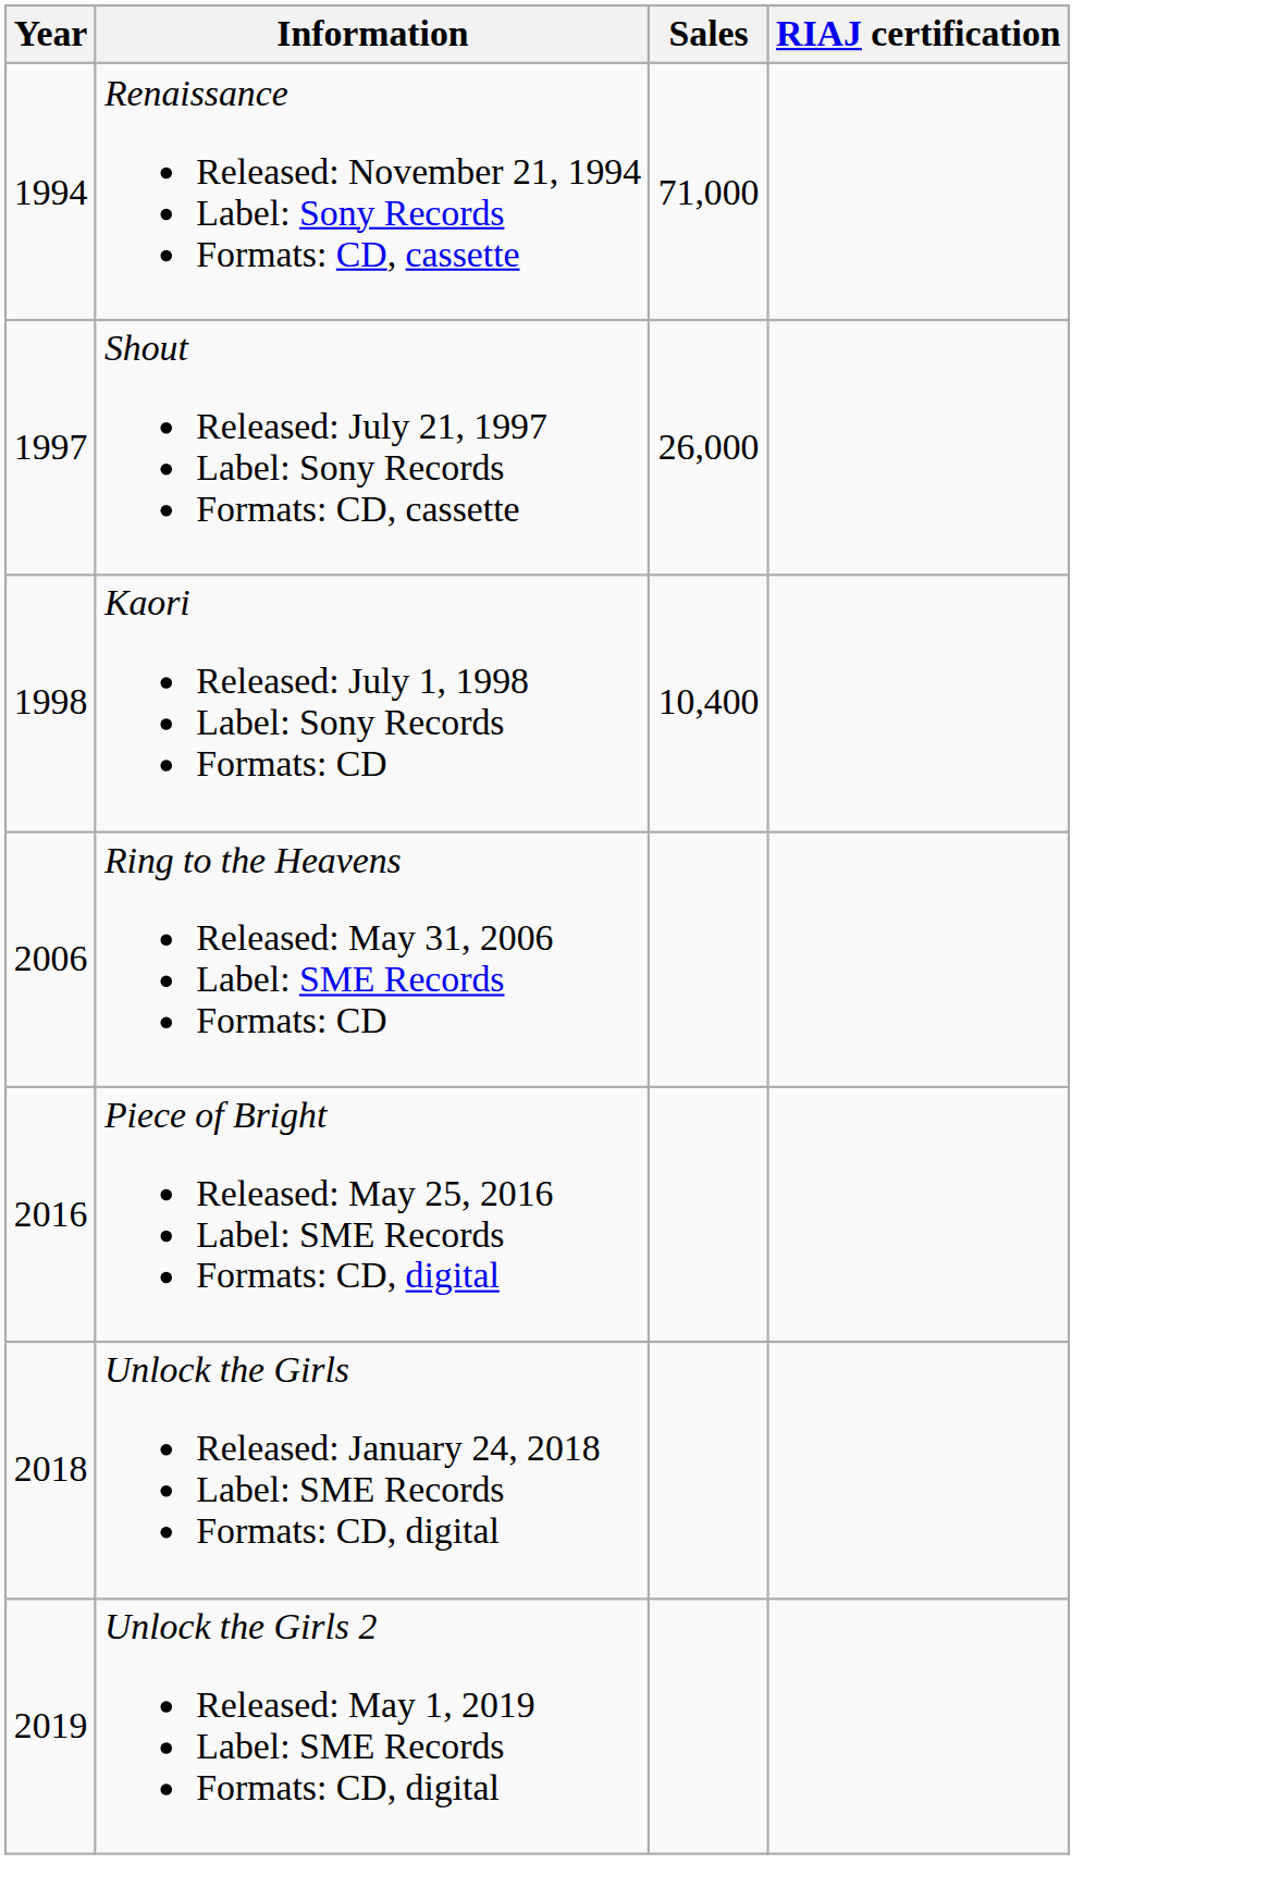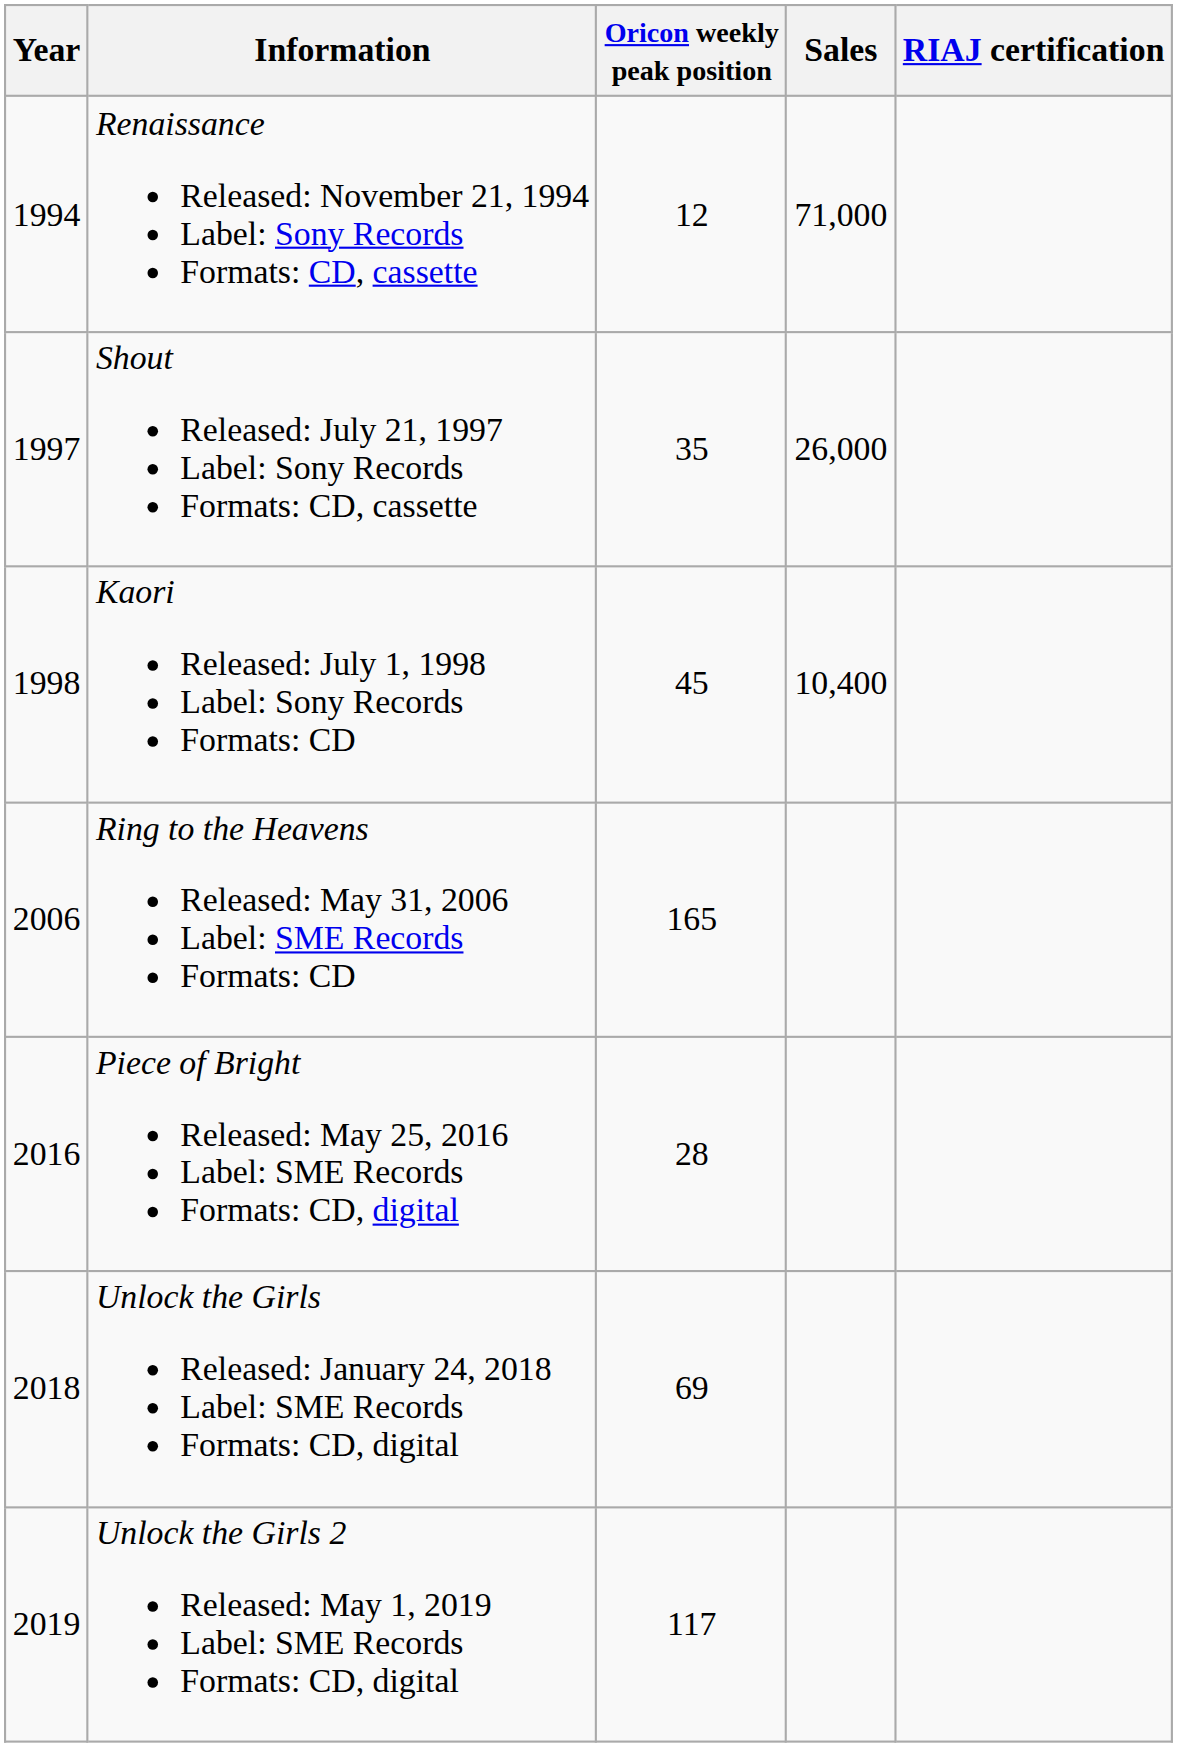 <table class="wikitable">
 <tr>
 <th>Year</th>
 <th>Information</th>
+<th><small><a href='#'>Oricon</a> weekly<br>peak position</small></th>
 <th>Sales<br></th>
 <th><a href='#'>RIAJ</a> certification</th>
 </tr>
 <tr>
 <td>1994</td>
 <td><em>Renaissance</em><br><ul><li>Released: November 21, 1994</li><li>Label: <a href='#'>Sony Records</a></li><li>Formats: <a href='#'>CD</a>, <a href='#'>cassette</a></li></ul></td>
+<td style="text-align:center;">12</td>
 <td align="left">71,000</td>
 <td align="left"></td>
 </tr>
 <tr>
 <td>1997</td>
 <td><em>Shout</em><br><ul><li>Released: July 21, 1997</li><li>Label: Sony Records</li><li>Formats: CD, cassette</li></ul></td>
+<td style="text-align:center;">35</td>
 <td align="left">26,000</td>
 <td align="left"></td>
 </tr>
 <tr>
 <td>1998</td>
 <td><em>Kaori</em><br><ul><li>Released: July 1, 1998</li><li>Label: Sony Records</li><li>Formats: CD</li></ul></td>
+<td style="text-align:center;">45</td>
 <td align="left">10,400</td>
 <td align="left"></td>
 </tr>
 <tr>
 <td>2006</td>
 <td><em>Ring to the Heavens</em><br><ul><li>Released: May 31, 2006</li><li>Label: <a href='#'>SME Records</a></li><li>Formats: CD</li></ul></td>
+<td style="text-align:center;">165</td>
 <td align="left"></td>
 <td align="left"></td>
 </tr>
 <tr>
 <td>2016</td>
 <td><em>Piece of Bright</em><br><ul><li>Released: May 25, 2016</li><li>Label: SME Records</li><li>Formats: CD, <a href='#'>digital</a></li></ul></td>
+<td style="text-align:center;">28</td>
 <td align="left"></td>
 <td align="left"></td>
 </tr>
 <tr>
 <td>2018</td>
 <td><em>Unlock the Girls</em><br><ul><li>Released: January 24, 2018</li><li>Label: SME Records</li><li>Formats: CD, digital</li></ul></td>
+<td style="text-align:center;">69</td>
 <td align="left"></td>
 <td align="left"></td>
 </tr>
 <tr>
 <td>2019</td>
 <td><em>Unlock the Girls 2</em><br><ul><li>Released: May 1, 2019</li><li>Label: SME Records</li><li>Formats: CD, digital</li></ul></td>
+<td style="text-align:center;">117</td>
 <td align="left"></td>
 <td align="left"></td>
 </tr>
 </table>
